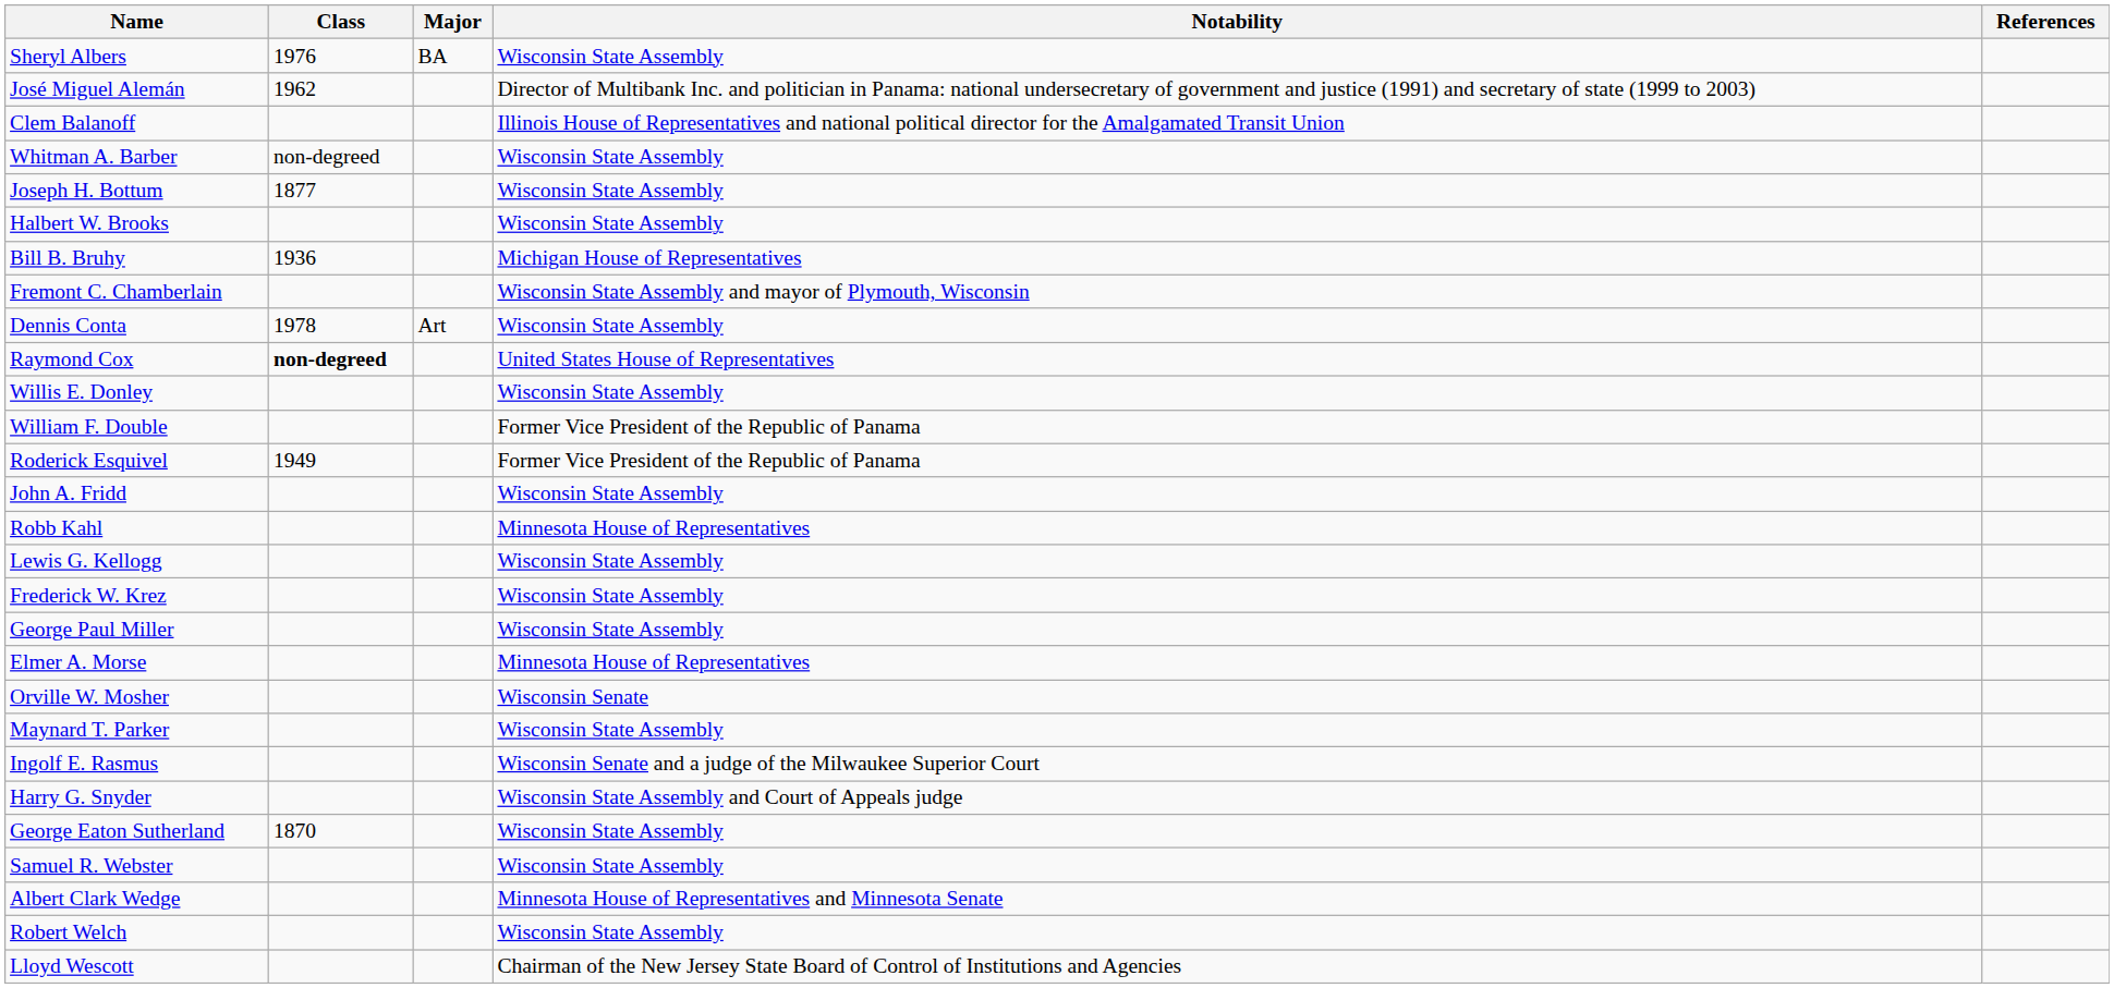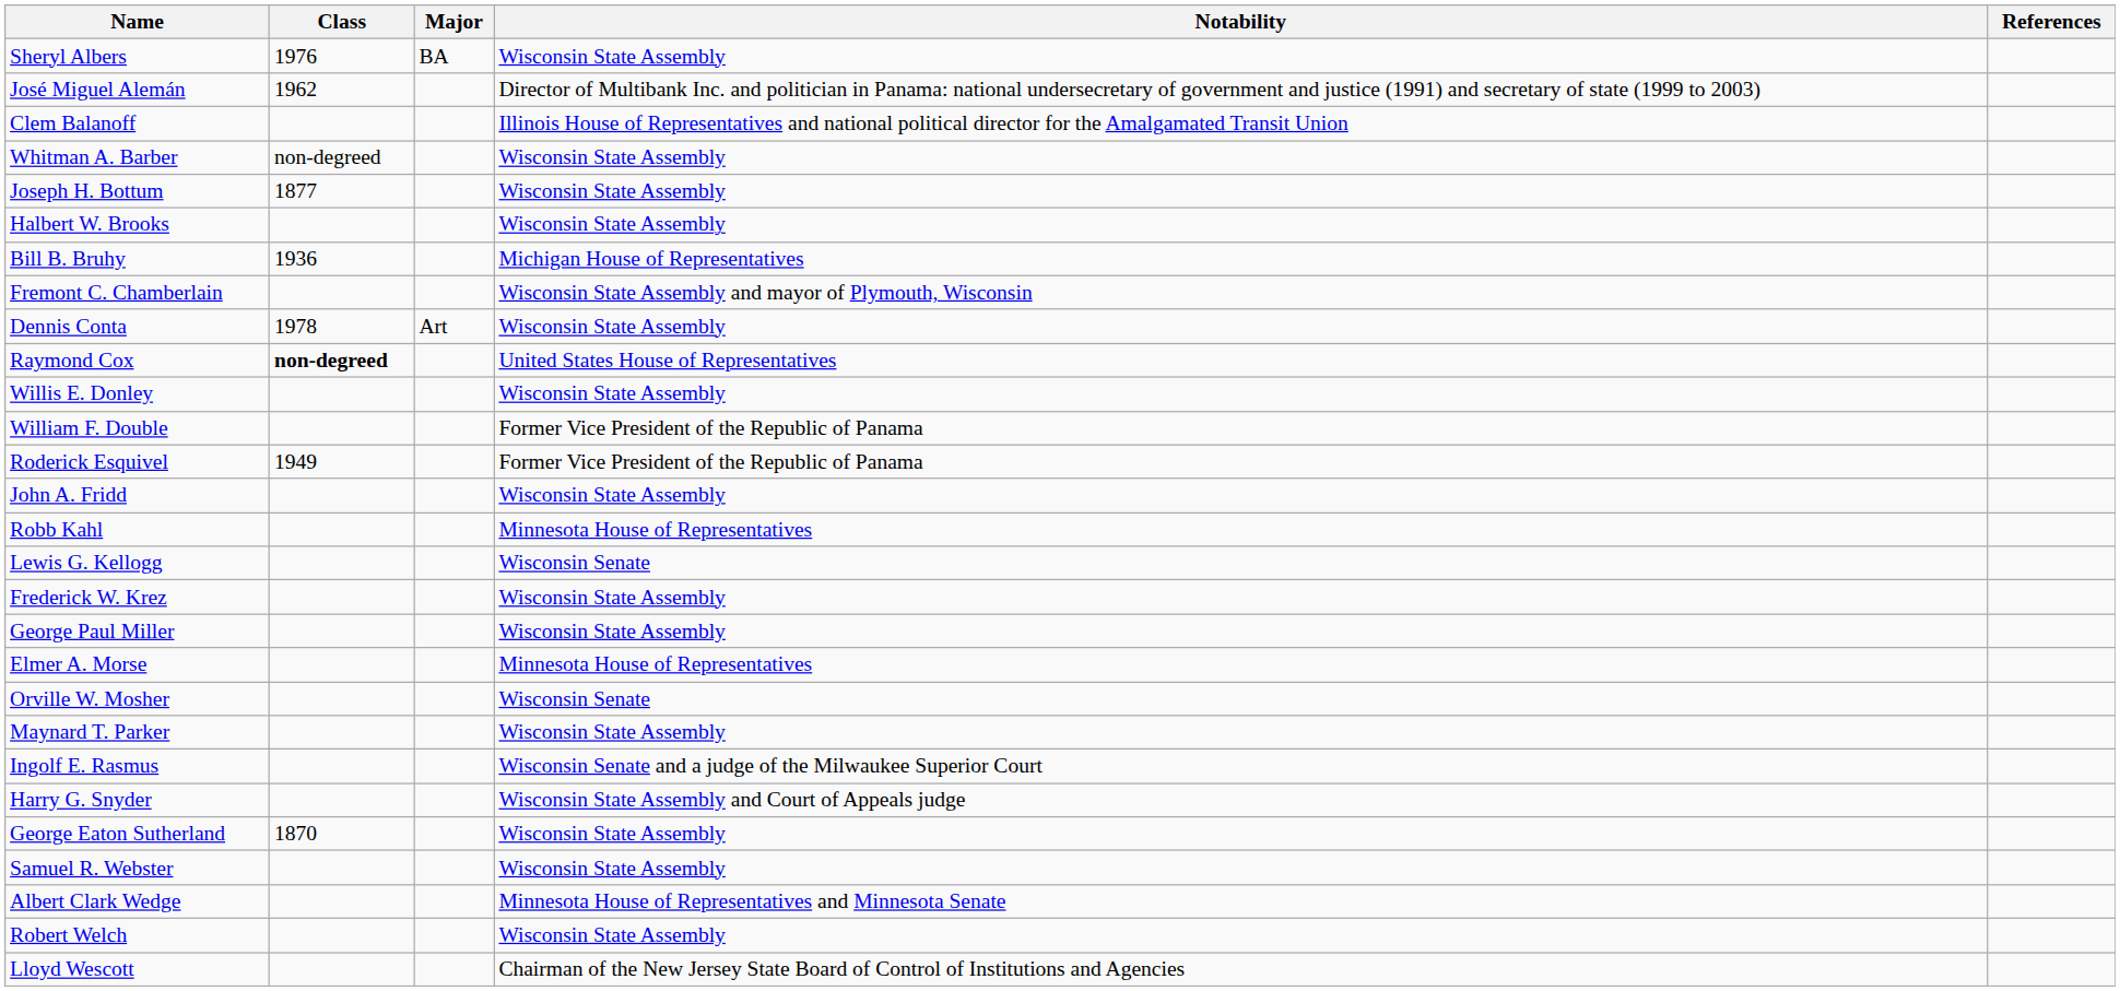 <table class="wikitable sortable" style="width:100%;">
 <tr>
 <th>Name</th>
 <th>Class</th>
 <th>Major</th>
 <th>Notability</th>
 <th>References</th>
 </tr>
 <tr>
 <td><a href='#'>Sheryl Albers</a></td>
 <td>1976</td>
 <td>BA</td>
 <td><a href='#'>Wisconsin State Assembly</a></td>
 <td></td>
 </tr>
 <tr>
 <td><a href='#'>José Miguel Alemán</a></td>
 <td>1962</td>
 <td></td>
 <td>Director of Multibank Inc. and politician in Panama: national undersecretary of government and justice (1991) and secretary of state (1999 to 2003)</td>
 <td></td>
 </tr>
 <tr>
 <td><a href='#'>Clem Balanoff</a></td>
 <td></td>
 <td></td>
 <td><a href='#'>Illinois House of Representatives</a> and national political director for the <a href='#'>Amalgamated Transit Union</a></td>
 <td></td>
 </tr>
 <tr>
 <td><a href='#'>Whitman A. Barber</a></td>
 <td>non-degreed</td>
 <td></td>
 <td><a href='#'>Wisconsin State Assembly</a></td>
 <td></td>
 </tr>
 <tr>
 <td><a href='#'>Joseph H. Bottum</a></td>
 <td>1877</td>
 <td></td>
 <td><a href='#'>Wisconsin State Assembly</a></td>
 <td></td>
 </tr>
 <tr>
 <td><a href='#'>Halbert W. Brooks</a></td>
 <td></td>
 <td></td>
 <td><a href='#'>Wisconsin State Assembly</a></td>
 <td></td>
 </tr>
 <tr>
 <td><a href='#'>Bill B. Bruhy</a></td>
 <td>1936</td>
 <td></td>
 <td><a href='#'>Michigan House of Representatives</a></td>
 <td></td>
 </tr>
 <tr>
 <td><a href='#'>Fremont C. Chamberlain</a></td>
 <td></td>
 <td></td>
 <td><a href='#'>Wisconsin State Assembly</a> and mayor of <a href='#'>Plymouth, Wisconsin</a></td>
 <td></td>
 </tr>
 <tr>
 <td><a href='#'>Dennis Conta</a></td>
 <td>1978</td>
 <td>Art</td>
 <td><a href='#'>Wisconsin State Assembly</a></td>
 <td></td>
 </tr>
 <tr>
 <td><a href='#'>Raymond Cox</a></td>
 <td><strong>non-degreed</strong></td>
 <td></td>
 <td><a href='#'>United States House of Representatives</a></td>
 <td></td>
 </tr>
 <tr>
 <td><a href='#'>Willis E. Donley</a></td>
 <td></td>
 <td></td>
 <td><a href='#'>Wisconsin State Assembly</a></td>
 <td></td>
 </tr>
 <tr>
 <td><a href='#'>William F. Double</a></td>
 <td></td>
 <td></td>
 <td>Former Vice President of the Republic of Panama</td>
 <td></td>
 </tr>
 <tr>
 <td><a href='#'>Roderick Esquivel</a></td>
 <td>1949</td>
 <td></td>
 <td>Former Vice President of the Republic of Panama</td>
 <td></td>
 </tr>
 <tr>
 <td><a href='#'>John A. Fridd</a></td>
 <td></td>
 <td></td>
 <td><a href='#'>Wisconsin State Assembly</a></td>
 <td></td>
 </tr>
 <tr>
 <td><a href='#'>Robb Kahl</a></td>
 <td></td>
 <td></td>
 <td><a href='#'>Minnesota House of Representatives</a></td>
 <td></td>
 </tr>
 <tr>
 <td><a href='#'>Lewis G. Kellogg</a></td>
 <td></td>
 <td></td>
-<td><a href='#'>Wisconsin State Assembly</a></td>
+<td><a href='#'>Wisconsin Senate</a></td>
 <td></td>
 </tr>
 <tr>
 <td><a href='#'>Frederick W. Krez</a></td>
 <td></td>
 <td></td>
 <td><a href='#'>Wisconsin State Assembly</a></td>
 <td></td>
 </tr>
 <tr>
 <td><a href='#'>George Paul Miller</a></td>
 <td></td>
 <td></td>
 <td><a href='#'>Wisconsin State Assembly</a></td>
 <td></td>
 </tr>
 <tr>
 <td><a href='#'>Elmer A. Morse</a></td>
 <td></td>
 <td></td>
 <td><a href='#'>Minnesota House of Representatives</a></td>
 <td></td>
 </tr>
 <tr>
 <td><a href='#'>Orville W. Mosher</a></td>
 <td></td>
 <td></td>
 <td><a href='#'>Wisconsin Senate</a></td>
 <td></td>
 </tr>
 <tr>
 <td><a href='#'>Maynard T. Parker</a></td>
 <td></td>
 <td></td>
 <td><a href='#'>Wisconsin State Assembly</a></td>
 <td></td>
 </tr>
 <tr>
 <td><a href='#'>Ingolf E. Rasmus</a></td>
 <td></td>
 <td></td>
 <td><a href='#'>Wisconsin Senate</a> and a judge of the Milwaukee Superior Court</td>
 <td></td>
 </tr>
 <tr>
 <td><a href='#'>Harry G. Snyder</a></td>
 <td></td>
 <td></td>
 <td><a href='#'>Wisconsin State Assembly</a> and Court of Appeals judge</td>
 <td></td>
 </tr>
 <tr>
 <td><a href='#'>George Eaton Sutherland</a></td>
 <td>1870</td>
 <td></td>
 <td><a href='#'>Wisconsin State Assembly</a></td>
 <td></td>
 </tr>
 <tr>
 <td><a href='#'>Samuel R. Webster</a></td>
 <td></td>
 <td></td>
 <td><a href='#'>Wisconsin State Assembly</a></td>
 <td></td>
 </tr>
 <tr>
 <td><a href='#'>Albert Clark Wedge</a></td>
 <td></td>
 <td></td>
 <td><a href='#'>Minnesota House of Representatives</a> and <a href='#'>Minnesota Senate</a></td>
 <td></td>
 </tr>
 <tr>
 <td><a href='#'>Robert Welch</a></td>
 <td></td>
 <td></td>
 <td><a href='#'>Wisconsin State Assembly</a></td>
 <td></td>
 </tr>
 <tr>
 <td><a href='#'>Lloyd Wescott</a></td>
 <td></td>
 <td></td>
 <td>Chairman of the New Jersey State Board of Control of Institutions and Agencies</td>
 <td></td>
 </tr>
 </table>
